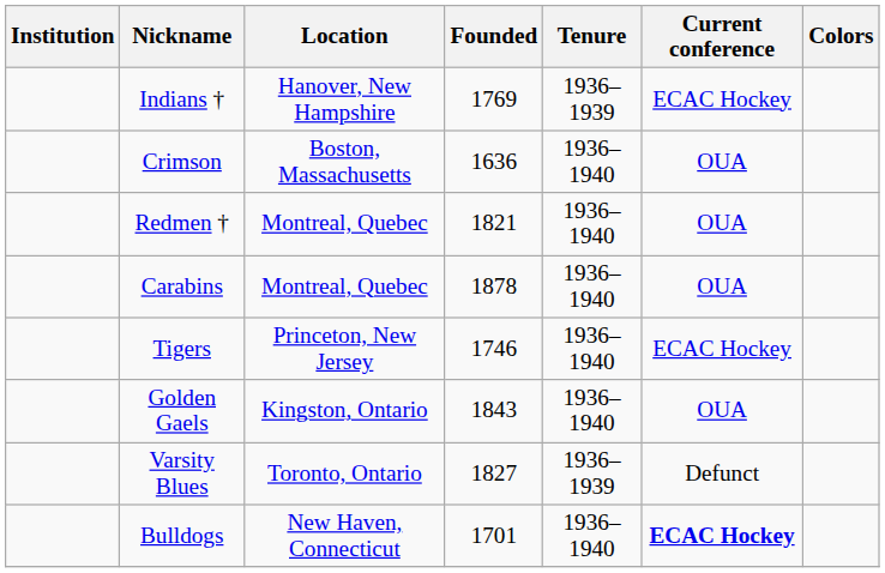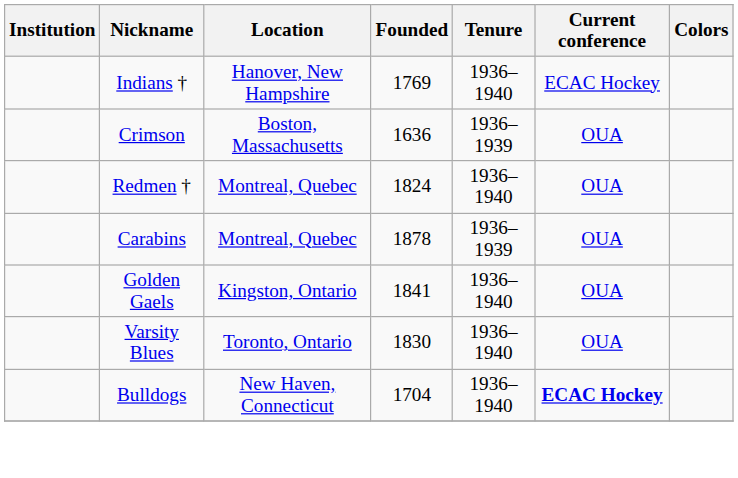 <table class="wikitable sortable" style="text-align: center;">
 <tr>
 <th>Institution</th>
 <th>Nickname</th>
 <th>Location</th>
 <th>Founded</th>
 <th>Tenure</th>
 <th>Current conference</th>
 <th>Colors</th>
 </tr>
 <tr>
 <td></td>
 <td><a href='#'>Indians</a> †</td>
 <td><a href='#'>Hanover, New Hampshire</a></td>
 <td>1769</td>
-<td>1936–1939</td>
+<td>1936–1940</td>
 <td><a href='#'>ECAC Hockey</a></td>
 <td></td>
 </tr>
 <tr>
 <td></td>
 <td><a href='#'>Crimson</a></td>
 <td><a href='#'>Boston, Massachusetts</a></td>
 <td>1636</td>
-<td>1936–1940</td>
+<td>1936–1939</td>
 <td><a href='#'>OUA</a></td>
 <td></td>
 </tr>
 <tr>
 <td></td>
 <td><a href='#'>Redmen</a> †</td>
 <td><a href='#'>Montreal, Quebec</a></td>
-<td>1821</td>
+<td>1824</td>
 <td>1936–1940</td>
 <td><a href='#'>OUA</a></td>
 <td></td>
 </tr>
 <tr>
 <td></td>
 <td><a href='#'>Carabins</a></td>
 <td><a href='#'>Montreal, Quebec</a></td>
 <td>1878</td>
-<td>1936–1940</td>
+<td>1936–1939</td>
 <td><a href='#'>OUA</a></td>
 <td>  </td>
 </tr>
 <tr>
 <td></td>
-<td><a href='#'>Tigers</a></td>
-<td><a href='#'>Princeton, New Jersey</a></td>
-<td>1746</td>
-<td>1936–1940</td>
-<td><a href='#'>ECAC Hockey</a></td>
-<td></td>
-</tr>
-<tr>
-<td></td>
 <td><a href='#'>Golden Gaels</a></td>
 <td><a href='#'>Kingston, Ontario</a></td>
-<td>1843</td>
+<td>1841</td>
 <td>1936–1940</td>
 <td><a href='#'>OUA</a></td>
 <td>  </td>
 </tr>
 <tr>
 <td></td>
 <td><a href='#'>Varsity Blues</a></td>
 <td><a href='#'>Toronto, Ontario</a></td>
-<td>1827</td>
-<td>1936–1939</td>
-<td>Defunct</td>
+<td>1830</td>
+<td>1936–1940</td>
+<td><a href='#'>OUA</a></td>
 <td></td>
 </tr>
 <tr>
 <td></td>
 <td><a href='#'>Bulldogs</a></td>
 <td><a href='#'>New Haven, Connecticut</a></td>
-<td>1701</td>
+<td>1704</td>
 <td>1936–1940</td>
 <td><strong><a href='#'>ECAC Hockey</a></strong></td>
 <td></td>
 </tr>
 <tr>
 </tr>
 </table>
